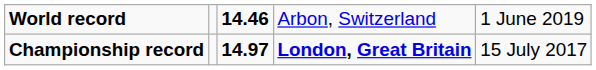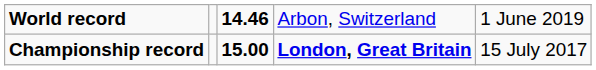 <table class="wikitable">
 <tr>
 <td><strong>World record</strong></td>
 <td></td>
 <td><strong>14.46</strong></td>
 <td><a href='#'>Arbon</a>, <a href='#'>Switzerland</a></td>
 <td>1 June 2019</td>
 </tr>
 <tr>
 <td><strong>Championship record</strong></td>
 <td></td>
-<td><strong>14.97</strong></td>
+<td><strong>15.00</strong></td>
 <td><strong><a href='#'>London</a>, <a href='#'>Great Britain</a></strong></td>
 <td>15 July 2017</td>
 </tr>
 </table>
